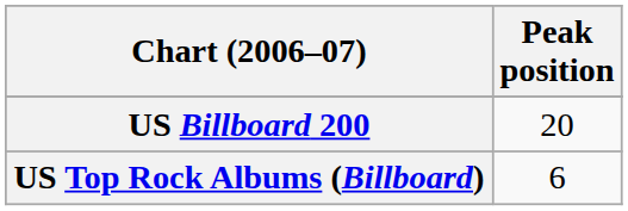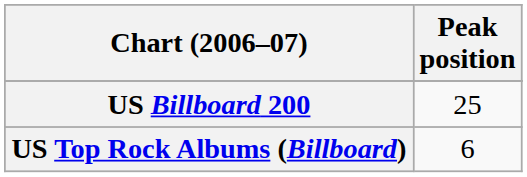 <table class="wikitable sortable plainrowheaders" style="text-align:center">
 <tr>
 <th scope="col">Chart (2006–07)</th>
 <th scope="col">Peak<br> position</th>
 </tr>
 <tr>
 </tr>
 <tr>
 <th scope="row">US <a href='#'><em>Billboard</em> 200</a></th>
-<td>20</td>
+<td>25</td>
 </tr>
 <tr>
 <th scope="row">US <a href='#'>Top Rock Albums</a> (<em><a href='#'>Billboard</a></em>)</th>
 <td>6</td>
 </tr>
 </table>
